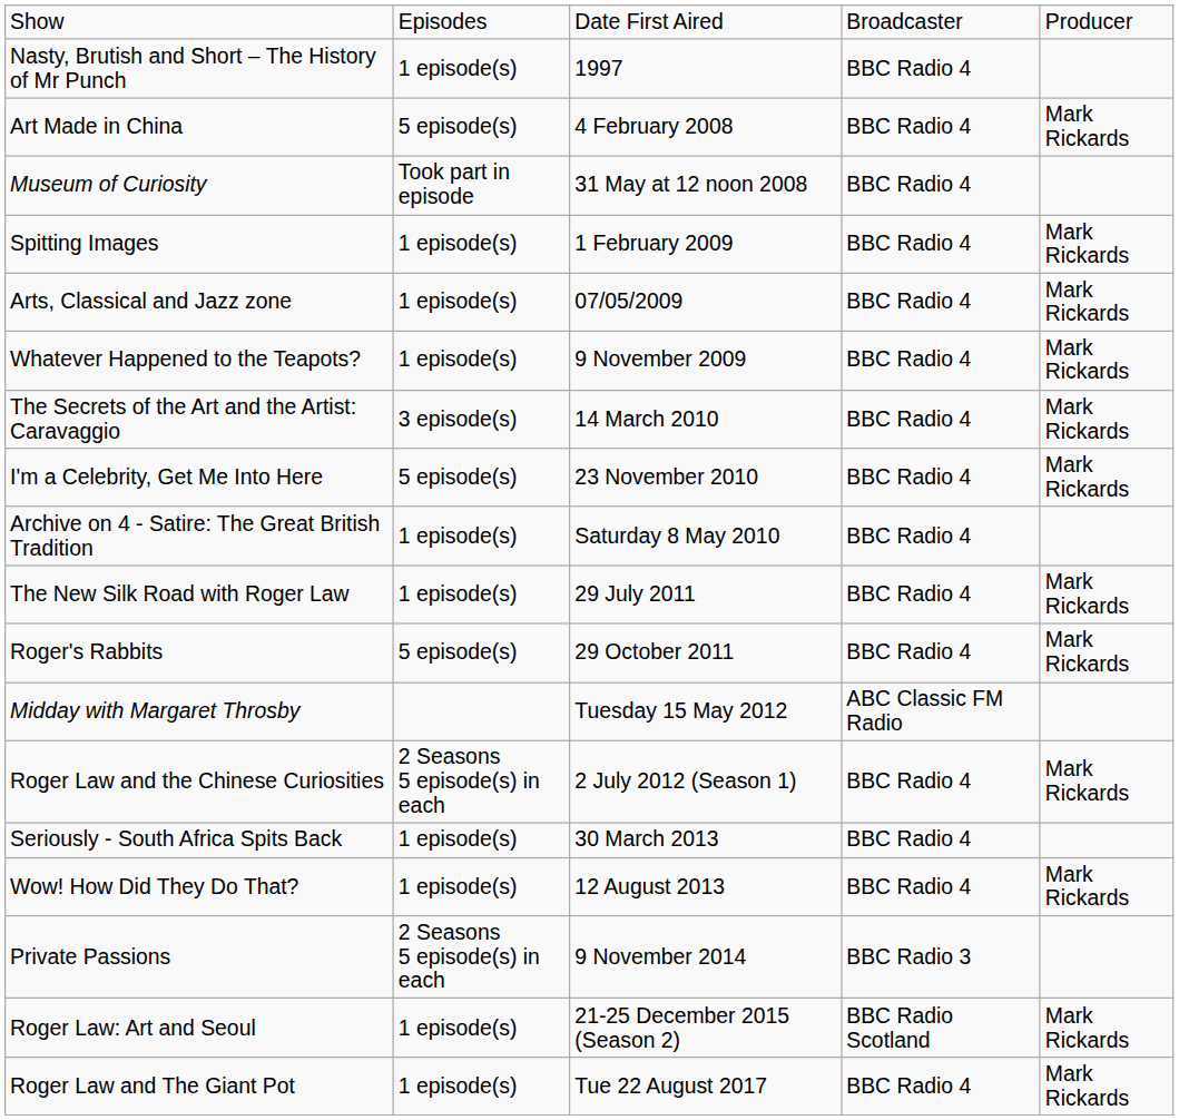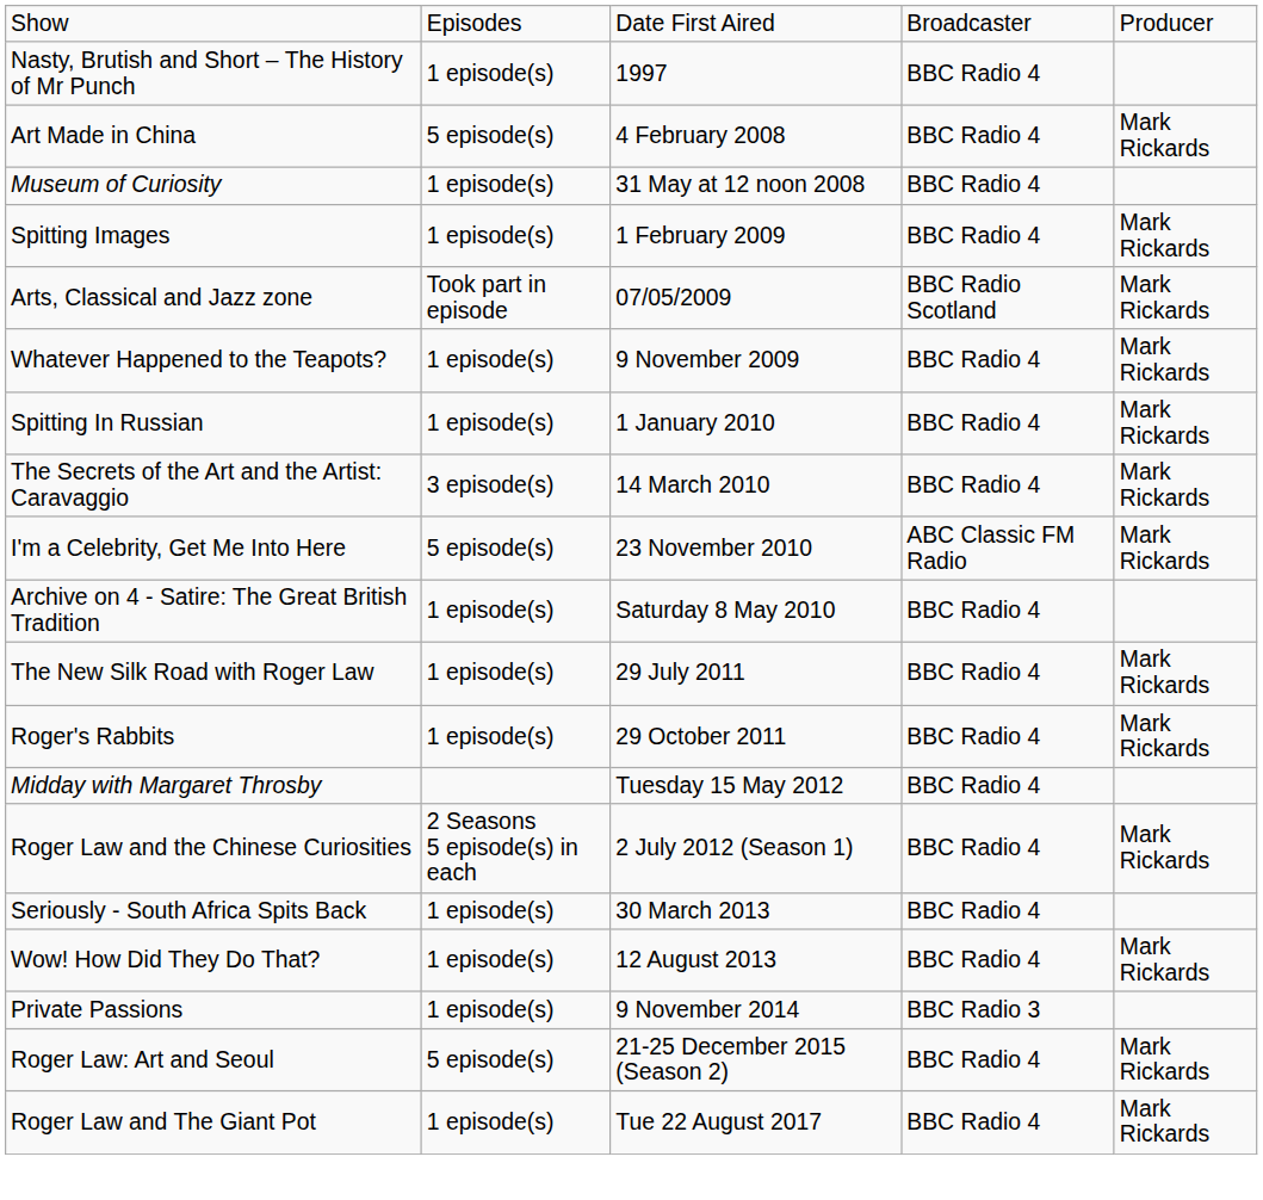 <table class="wikitable">
 <tr>
 <td>Show</td>
 <td>Episodes</td>
 <td>Date First Aired</td>
 <td>Broadcaster</td>
 <td>Producer</td>
 </tr>
 <tr>
 <td>Nasty, Brutish  and Short – The History of Mr Punch</td>
 <td>1 episode(s)</td>
 <td>1997</td>
 <td>BBC Radio 4</td>
 <td></td>
 </tr>
 <tr>
 <td>Art Made in  China</td>
 <td>5 episode(s)</td>
 <td>4 February  2008</td>
 <td>BBC Radio 4</td>
 <td>Mark Rickards</td>
 </tr>
 <tr>
 <td><em>Museum of Curiosity</em></td>
-<td>Took part in  episode</td>
+<td>1 episode(s)</td>
 <td>31 May at 12 noon  2008</td>
 <td>BBC Radio 4</td>
 <td></td>
 </tr>
 <tr>
 <td>Spitting  Images</td>
 <td>1 episode(s)</td>
 <td>1 February  2009</td>
 <td>BBC Radio 4</td>
 <td>Mark Rickards</td>
 </tr>
 <tr>
 <td>Arts,  Classical and Jazz zone</td>
-<td>1 episode(s)</td>
+<td>Took part in  episode</td>
 <td>07/05/2009</td>
-<td>BBC Radio 4</td>
+<td>BBC Radio  Scotland</td>
 <td>Mark Rickards</td>
 </tr>
 <tr>
 <td>Whatever  Happened to the Teapots?</td>
 <td>1 episode(s)</td>
 <td>9 November  2009</td>
+<td>BBC Radio 4</td>
+<td>Mark Rickards</td>
+</tr>
+<tr>
+<td>Spitting In  Russian</td>
+<td>1 episode(s)</td>
+<td>1 January  2010</td>
 <td>BBC Radio 4</td>
 <td>Mark Rickards</td>
 </tr>
 <tr>
 <td>The Secrets of  the Art and the Artist: Caravaggio </td>
 <td>3 episode(s)</td>
 <td>14 March  2010</td>
 <td>BBC Radio 4</td>
 <td>Mark Rickards</td>
 </tr>
 <tr>
 <td>I'm a  Celebrity, Get Me Into Here</td>
 <td>5 episode(s)</td>
 <td>23 November  2010</td>
-<td>BBC Radio 4</td>
+<td>ABC Classic FM  Radio</td>
 <td>Mark Rickards</td>
 </tr>
 <tr>
 <td>Archive on 4 -  Satire: The Great British Tradition</td>
 <td>1 episode(s)</td>
 <td>Saturday 8 May 2010</td>
 <td>BBC Radio 4</td>
 <td></td>
 </tr>
 <tr>
 <td>The New Silk  Road with Roger Law</td>
 <td>1 episode(s)</td>
 <td>29 July 2011</td>
 <td>BBC Radio 4</td>
 <td>Mark Rickards</td>
 </tr>
 <tr>
 <td>Roger's  Rabbits</td>
-<td>5 episode(s)</td>
+<td>1 episode(s)</td>
 <td>29 October  2011</td>
 <td>BBC Radio 4</td>
 <td>Mark Rickards</td>
 </tr>
 <tr>
 <td><em>Midday with  Margaret Throsby</em></td>
 <td></td>
 <td>Tuesday 15 May  2012</td>
-<td>ABC Classic FM  Radio</td>
+<td>BBC Radio 4</td>
 <td></td>
 </tr>
 <tr>
 <td>Roger Law and the  Chinese Curiosities</td>
 <td>2 Seasons<br>5 episode(s)  in each</td>
 <td>2 July 2012 (Season 1)</td>
 <td>BBC Radio 4</td>
 <td>Mark Rickards</td>
 </tr>
 <tr>
 <td>Seriously -  South Africa Spits Back</td>
 <td>1 episode(s)</td>
 <td>30 March  2013</td>
 <td>BBC Radio 4</td>
 <td></td>
 </tr>
 <tr>
 <td>Wow! How Did  They Do That?</td>
 <td>1 episode(s)</td>
 <td>12 August  2013</td>
 <td>BBC Radio 4</td>
 <td>Mark Rickards</td>
 </tr>
 <tr>
 <td>Private  Passions</td>
-<td>2 Seasons<br>5 episode(s)  in each</td>
+<td>1 episode(s)</td>
 <td>9 November 2014</td>
 <td>BBC Radio 3</td>
 <td></td>
 </tr>
 <tr>
 <td>Roger Law: Art  and Seoul</td>
-<td>1 episode(s)</td>
+<td>5 episode(s)</td>
 <td>21-25 December  2015 (Season 2)</td>
-<td>BBC Radio  Scotland</td>
+<td>BBC Radio 4</td>
 <td>Mark Rickards</td>
 </tr>
 <tr>
 <td>Roger Law and  The Giant Pot</td>
 <td>1 episode(s)</td>
 <td>Tue 22 August 2017</td>
 <td>BBC Radio 4</td>
 <td>Mark Rickards</td>
 </tr>
 </table>
